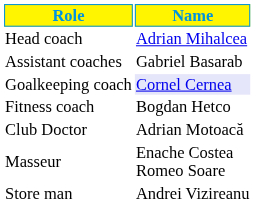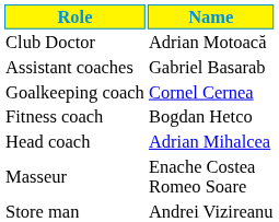 <table class="toccolours">
 <tr>
 <th style="background:#fff500;color:#0193de;border:1px solid #0193de;">Role</th>
 <th style="background:#fff500;color:#0193de;border:1px solid #0193de;">Name</th>
 </tr>
 <tr>
-<td>Head coach</td>
-<td> <a href='#'>Adrian Mihalcea</a></td>
+<td>Club Doctor</td>
+<td> Adrian Motoacă</td>
 </tr>
 <tr>
 <td>Assistant coaches</td>
 <td> Gabriel Basarab</td>
 </tr>
 <tr>
 <td>Goalkeeping coach</td>
-<td style="background: lavender;"> <a href='#'>Cornel Cernea</a></td>
+<td> <a href='#'>Cornel Cernea</a></td>
 </tr>
 <tr>
 <td>Fitness coach</td>
 <td> Bogdan Hetco</td>
 </tr>
 <tr>
-<td>Club Doctor</td>
-<td> Adrian Motoacă</td>
+<td>Head coach</td>
+<td> <a href='#'>Adrian Mihalcea</a></td>
 </tr>
 <tr>
 <td>Masseur</td>
 <td> Enache Costea <br>  Romeo Soare</td>
 </tr>
 <tr>
 <td>Store man</td>
 <td> Andrei Vizireanu</td>
 </tr>
 </table>
